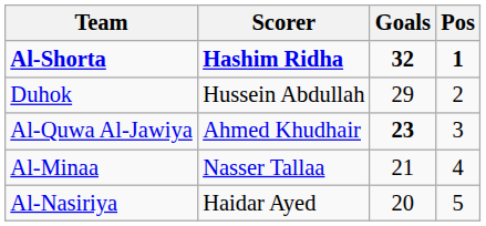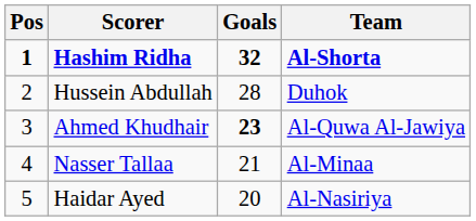 <table class="wikitable">
 <tr>
-<th>Team</th>
+<th>Pos</th>
 <th>Scorer</th>
 <th>Goals</th>
-<th>Pos</th>
+<th>Team</th>
 </tr>
 <tr>
-<td><strong><a href='#'>Al-Shorta</a></strong></td>
+<td align=center><strong>1</strong></td>
 <td><strong><a href='#'>Hashim Ridha</a></strong></td>
 <td align=center><strong>32</strong></td>
-<td align=center><strong>1</strong></td>
+<td><strong><a href='#'>Al-Shorta</a></strong></td>
 </tr>
 <tr>
+<td align=center>2</td>
+<td>Hussein Abdullah</td>
+<td align=center>28</td>
 <td><a href='#'>Duhok</a></td>
-<td>Hussein Abdullah</td>
-<td align=center>29</td>
-<td align=center>2</td>
 </tr>
 <tr>
-<td><a href='#'>Al-Quwa Al-Jawiya</a></td>
+<td align=center>3</td>
 <td><a href='#'>Ahmed Khudhair</a></td>
 <td align=center><strong>23</strong></td>
-<td align=center>3</td>
+<td><a href='#'>Al-Quwa Al-Jawiya</a></td>
 </tr>
 <tr>
-<td><a href='#'>Al-Minaa</a></td>
+<td align=center>4</td>
 <td><a href='#'>Nasser Tallaa</a></td>
 <td align=center>21</td>
-<td align=center>4</td>
+<td><a href='#'>Al-Minaa</a></td>
 </tr>
 <tr>
-<td><a href='#'>Al-Nasiriya</a></td>
+<td align=center>5</td>
 <td>Haidar Ayed</td>
 <td align=center>20</td>
-<td align=center>5</td>
+<td><a href='#'>Al-Nasiriya</a></td>
 </tr>
 </table>
